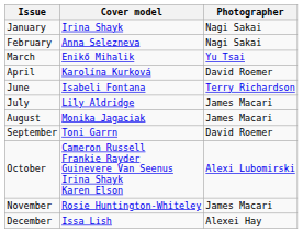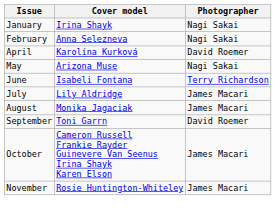 <table class="wikitable">
 <tr>
 <th>Issue</th>
 <th>Cover model</th>
 <th>Photographer</th>
 </tr>
 <tr>
 <td>January</td>
 <td><a href='#'>Irina Shayk</a></td>
 <td>Nagi Sakai</td>
 </tr>
 <tr>
 <td>February</td>
 <td><a href='#'>Anna Selezneva</a></td>
 <td>Nagi Sakai</td>
 </tr>
 <tr>
-<td>March</td>
-<td><a href='#'>Enikő Mihalik</a></td>
-<td><a href='#'>Yu Tsai</a></td>
-</tr>
-<tr>
 <td>April</td>
 <td><a href='#'>Karolína Kurková</a></td>
 <td>David Roemer</td>
+</tr>
+<tr>
+<td>May</td>
+<td><a href='#'>Arizona Muse</a></td>
+<td>Nagi Sakai</td>
 </tr>
 <tr>
 <td>June</td>
 <td><a href='#'>Isabeli Fontana</a></td>
 <td><a href='#'>Terry Richardson</a></td>
 </tr>
 <tr>
 <td>July</td>
 <td><a href='#'>Lily Aldridge</a></td>
 <td>James Macari</td>
 </tr>
 <tr>
 <td>August</td>
 <td><a href='#'>Monika Jagaciak</a></td>
 <td>James Macari</td>
 </tr>
 <tr>
 <td>September</td>
 <td><a href='#'>Toni Garrn</a></td>
 <td>David Roemer</td>
 </tr>
 <tr>
 <td>October</td>
 <td><a href='#'>Cameron Russell</a><br><a href='#'>Frankie Rayder</a><br><a href='#'>Guinevere Van Seenus</a><br><a href='#'>Irina Shayk</a><br><a href='#'>Karen Elson</a></td>
-<td><a href='#'>Alexi Lubomirski</a></td>
+<td>James Macari</td>
 </tr>
 <tr>
 <td>November</td>
 <td><a href='#'>Rosie Huntington-Whiteley</a></td>
 <td>James Macari</td>
 </tr>
-<tr>
-<td>December</td>
-<td><a href='#'>Issa Lish</a></td>
-<td>Alexei Hay</td>
-</tr>
 </table>
